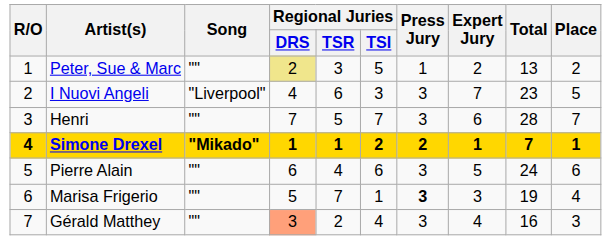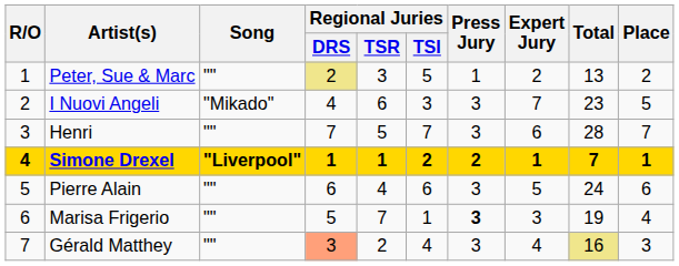 <table class="sortable wikitable" style="margin: 1em auto 1em auto; text-align:center">
 <tr>
 <th rowspan="2">R/O</th>
 <th rowspan="2">Artist(s)</th>
 <th rowspan="2">Song</th>
 <th colspan="3">Regional Juries</th>
 <th rowspan="2">Press<br>Jury</th>
 <th rowspan="2">Expert<br>Jury</th>
 <th rowspan="2">Total</th>
 <th rowspan="2">Place</th>
 </tr>
 <tr>
 <th><a href='#'>DRS</a></th>
 <th><a href='#'>TSR</a></th>
 <th><a href='#'>TSI</a></th>
 </tr>
 <tr>
 <td>1</td>
 <td align="left"><a href='#'>Peter, Sue & Marc</a></td>
 <td align="left">""</td>
 <td style="background: khaki;">2</td>
 <td>3</td>
 <td>5</td>
 <td>1</td>
 <td>2</td>
 <td>13</td>
 <td>2</td>
 </tr>
 <tr>
 <td>2</td>
 <td align="left"><a href='#'>I Nuovi Angeli</a></td>
-<td align="left">"Liverpool"</td>
+<td align="left">"Mikado"</td>
 <td>4</td>
 <td>6</td>
 <td>3</td>
 <td>3</td>
 <td>7</td>
 <td>23</td>
 <td>5</td>
 </tr>
 <tr>
 <td>3</td>
 <td align="left">Henri</td>
 <td align="left">""</td>
 <td>7</td>
 <td>5</td>
 <td>7</td>
 <td>3</td>
 <td>6</td>
 <td>28</td>
 <td>7</td>
 </tr>
 <tr style="font-weight:bold; background:gold;">
 <td>4</td>
 <td align="left"><a href='#'>Simone Drexel</a></td>
-<td align="left">"Mikado"</td>
+<td align="left">"Liverpool"</td>
 <td>1</td>
 <td>1</td>
 <td>2</td>
 <td>2</td>
 <td>1</td>
 <td>7</td>
 <td>1</td>
 </tr>
 <tr>
 <td>5</td>
 <td align="left">Pierre Alain</td>
 <td align="left">""</td>
 <td>6</td>
 <td>4</td>
 <td>6</td>
 <td>3</td>
 <td>5</td>
 <td>24</td>
 <td>6</td>
 </tr>
 <tr>
 <td>6</td>
 <td align="left">Marisa Frigerio</td>
 <td align="left">""</td>
 <td>5</td>
 <td>7</td>
 <td>1</td>
 <td><strong>3</strong></td>
 <td>3</td>
 <td>19</td>
 <td>4</td>
 </tr>
 <tr>
 <td>7</td>
 <td align="left">Gérald Matthey</td>
 <td align="left">""</td>
 <td style="background: lightsalmon;">3</td>
 <td>2</td>
 <td>4</td>
 <td>3</td>
 <td>4</td>
-<td>16</td>
+<td style="background: khaki;">16</td>
 <td>3</td>
 </tr>
 </table>
